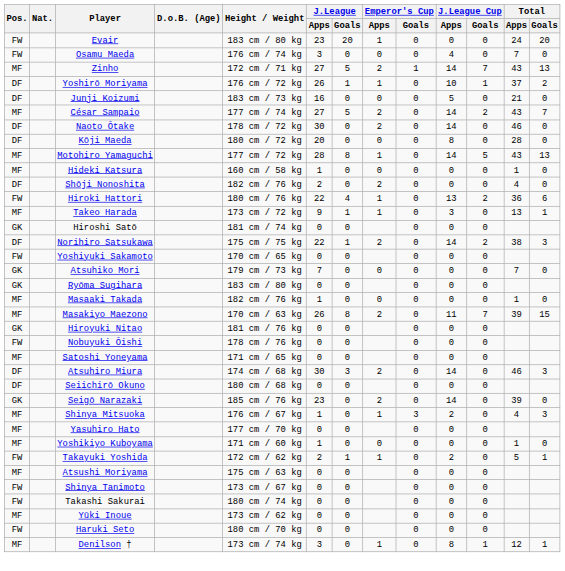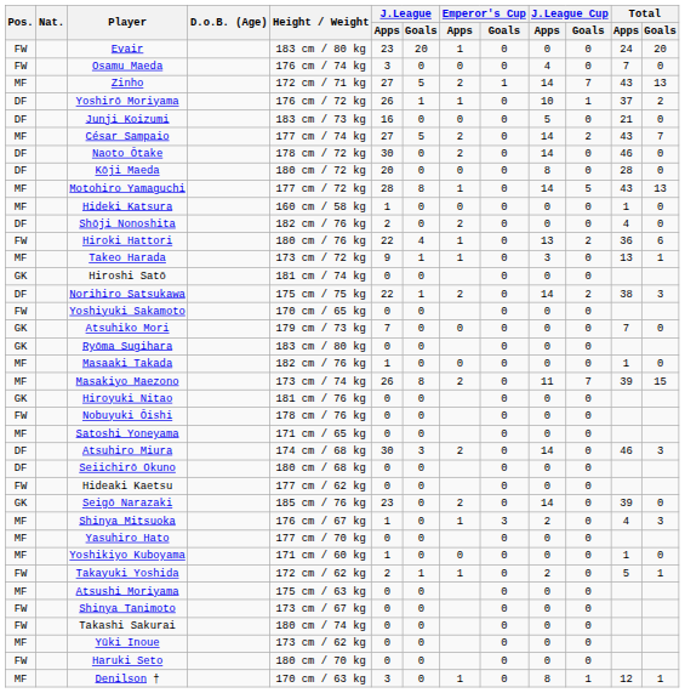 <table class="wikitable" style="text-align:center;">
 <tr>
 <th rowspan="2">Pos.</th>
 <th rowspan="2">Nat.</th>
 <th rowspan="2">Player</th>
 <th rowspan="2">D.o.B. (Age)</th>
 <th rowspan="2">Height / Weight</th>
 <th colspan="2"><a href='#'>J.League</a></th>
 <th colspan="2"><a href='#'>Emperor's Cup</a></th>
 <th colspan="2"><a href='#'>J.League Cup</a></th>
 <th colspan="2">Total</th>
 </tr>
 <tr>
 <th>Apps</th>
 <th>Goals</th>
 <th>Apps</th>
 <th>Goals</th>
 <th>Apps</th>
 <th>Goals</th>
 <th>Apps</th>
 <th>Goals</th>
 </tr>
 <tr>
 <td>FW</td>
 <td></td>
 <td><a href='#'>Evair</a></td>
 <td></td>
 <td>183 cm / 80 kg</td>
 <td>23</td>
 <td>20</td>
 <td>1</td>
 <td>0</td>
 <td>0</td>
 <td>0</td>
 <td>24</td>
 <td>20</td>
 </tr>
 <tr>
 <td>FW</td>
 <td></td>
 <td><a href='#'>Osamu Maeda</a></td>
 <td></td>
 <td>176 cm / 74 kg</td>
 <td>3</td>
 <td>0</td>
 <td>0</td>
 <td>0</td>
 <td>4</td>
 <td>0</td>
 <td>7</td>
 <td>0</td>
 </tr>
 <tr>
 <td>MF</td>
 <td></td>
 <td><a href='#'>Zinho</a></td>
 <td></td>
 <td>172 cm / 71 kg</td>
 <td>27</td>
 <td>5</td>
 <td>2</td>
 <td>1</td>
 <td>14</td>
 <td>7</td>
 <td>43</td>
 <td>13</td>
 </tr>
 <tr>
 <td>DF</td>
 <td></td>
 <td><a href='#'>Yoshirō Moriyama</a></td>
 <td></td>
 <td>176 cm / 72 kg</td>
 <td>26</td>
 <td>1</td>
 <td>1</td>
 <td>0</td>
 <td>10</td>
 <td>1</td>
 <td>37</td>
 <td>2</td>
 </tr>
 <tr>
 <td>DF</td>
 <td></td>
 <td><a href='#'>Junji Koizumi</a></td>
 <td></td>
 <td>183 cm / 73 kg</td>
 <td>16</td>
 <td>0</td>
 <td>0</td>
 <td>0</td>
 <td>5</td>
 <td>0</td>
 <td>21</td>
 <td>0</td>
 </tr>
 <tr>
 <td>MF</td>
 <td></td>
 <td><a href='#'>César Sampaio</a></td>
 <td></td>
 <td>177 cm / 74 kg</td>
 <td>27</td>
 <td>5</td>
 <td>2</td>
 <td>0</td>
 <td>14</td>
 <td>2</td>
 <td>43</td>
 <td>7</td>
 </tr>
 <tr>
 <td>DF</td>
 <td></td>
 <td><a href='#'>Naoto Ōtake</a></td>
 <td></td>
 <td>178 cm / 72 kg</td>
 <td>30</td>
 <td>0</td>
 <td>2</td>
 <td>0</td>
 <td>14</td>
 <td>0</td>
 <td>46</td>
 <td>0</td>
 </tr>
 <tr>
 <td>DF</td>
 <td></td>
 <td><a href='#'>Kōji Maeda</a></td>
 <td></td>
 <td>180 cm / 72 kg</td>
 <td>20</td>
 <td>0</td>
 <td>0</td>
 <td>0</td>
 <td>8</td>
 <td>0</td>
 <td>28</td>
 <td>0</td>
 </tr>
 <tr>
 <td>MF</td>
 <td></td>
 <td><a href='#'>Motohiro Yamaguchi</a></td>
 <td></td>
 <td>177 cm / 72 kg</td>
 <td>28</td>
 <td>8</td>
 <td>1</td>
 <td>0</td>
 <td>14</td>
 <td>5</td>
 <td>43</td>
 <td>13</td>
 </tr>
 <tr>
 <td>MF</td>
 <td></td>
 <td><a href='#'>Hideki Katsura</a></td>
 <td></td>
 <td>160 cm / 58 kg</td>
 <td>1</td>
 <td>0</td>
 <td>0</td>
 <td>0</td>
 <td>0</td>
 <td>0</td>
 <td>1</td>
 <td>0</td>
 </tr>
 <tr>
 <td>DF</td>
 <td></td>
 <td><a href='#'>Shōji Nonoshita</a></td>
 <td></td>
 <td>182 cm / 76 kg</td>
 <td>2</td>
 <td>0</td>
 <td>2</td>
 <td>0</td>
 <td>0</td>
 <td>0</td>
 <td>4</td>
 <td>0</td>
 </tr>
 <tr>
 <td>FW</td>
 <td></td>
 <td><a href='#'>Hiroki Hattori</a></td>
 <td></td>
 <td>180 cm / 76 kg</td>
 <td>22</td>
 <td>4</td>
 <td>1</td>
 <td>0</td>
 <td>13</td>
 <td>2</td>
 <td>36</td>
 <td>6</td>
 </tr>
 <tr>
 <td>MF</td>
 <td></td>
 <td><a href='#'>Takeo Harada</a></td>
 <td></td>
 <td>173 cm / 72 kg</td>
 <td>9</td>
 <td>1</td>
 <td>1</td>
 <td>0</td>
 <td>3</td>
 <td>0</td>
 <td>13</td>
 <td>1</td>
 </tr>
 <tr>
 <td>GK</td>
 <td></td>
 <td>Hiroshi Satō</td>
 <td></td>
 <td>181 cm / 74 kg</td>
 <td>0</td>
 <td>0</td>
 <td></td>
 <td>0</td>
 <td>0</td>
 <td>0</td>
 <td></td>
 <td></td>
 </tr>
 <tr>
 <td>DF</td>
 <td></td>
 <td><a href='#'>Norihiro Satsukawa</a></td>
 <td></td>
 <td>175 cm / 75 kg</td>
 <td>22</td>
 <td>1</td>
 <td>2</td>
 <td>0</td>
 <td>14</td>
 <td>2</td>
 <td>38</td>
 <td>3</td>
 </tr>
 <tr>
 <td>FW</td>
 <td></td>
 <td><a href='#'>Yoshiyuki Sakamoto</a></td>
 <td></td>
 <td>170 cm / 65 kg</td>
 <td>0</td>
 <td>0</td>
 <td></td>
 <td>0</td>
 <td>0</td>
 <td>0</td>
 <td></td>
 <td></td>
 </tr>
 <tr>
 <td>GK</td>
 <td></td>
 <td><a href='#'>Atsuhiko Mori</a></td>
 <td></td>
 <td>179 cm / 73 kg</td>
 <td>7</td>
 <td>0</td>
 <td>0</td>
 <td>0</td>
 <td>0</td>
 <td>0</td>
 <td>7</td>
 <td>0</td>
 </tr>
 <tr>
 <td>GK</td>
 <td></td>
 <td><a href='#'>Ryōma Sugihara</a></td>
 <td></td>
 <td>183 cm / 80 kg</td>
 <td>0</td>
 <td>0</td>
 <td></td>
 <td>0</td>
 <td>0</td>
 <td>0</td>
 <td></td>
 <td></td>
 </tr>
 <tr>
 <td>MF</td>
 <td></td>
 <td><a href='#'>Masaaki Takada</a></td>
 <td></td>
 <td>182 cm / 76 kg</td>
 <td>1</td>
 <td>0</td>
 <td>0</td>
 <td>0</td>
 <td>0</td>
 <td>0</td>
 <td>1</td>
 <td>0</td>
 </tr>
 <tr>
 <td>MF</td>
 <td></td>
 <td><a href='#'>Masakiyo Maezono</a></td>
 <td></td>
-<td>170 cm / 63 kg</td>
+<td>173 cm / 74 kg</td>
 <td>26</td>
 <td>8</td>
 <td>2</td>
 <td>0</td>
 <td>11</td>
 <td>7</td>
 <td>39</td>
 <td>15</td>
 </tr>
 <tr>
 <td>GK</td>
 <td></td>
 <td><a href='#'>Hiroyuki Nitao</a></td>
 <td></td>
 <td>181 cm / 76 kg</td>
 <td>0</td>
 <td>0</td>
 <td></td>
 <td>0</td>
 <td>0</td>
 <td>0</td>
 <td></td>
 <td></td>
 </tr>
 <tr>
 <td>FW</td>
 <td></td>
 <td><a href='#'>Nobuyuki Ōishi</a></td>
 <td></td>
 <td>178 cm / 76 kg</td>
 <td>0</td>
 <td>0</td>
 <td></td>
 <td>0</td>
 <td>0</td>
 <td>0</td>
 <td></td>
 <td></td>
 </tr>
 <tr>
 <td>MF</td>
 <td></td>
 <td><a href='#'>Satoshi Yoneyama</a></td>
 <td></td>
 <td>171 cm / 65 kg</td>
 <td>0</td>
 <td>0</td>
 <td></td>
 <td>0</td>
 <td>0</td>
 <td>0</td>
 <td></td>
 <td></td>
 </tr>
 <tr>
 <td>DF</td>
 <td></td>
 <td><a href='#'>Atsuhiro Miura</a></td>
 <td></td>
 <td>174 cm / 68 kg</td>
 <td>30</td>
 <td>3</td>
 <td>2</td>
 <td>0</td>
 <td>14</td>
 <td>0</td>
 <td>46</td>
 <td>3</td>
 </tr>
 <tr>
 <td>DF</td>
 <td></td>
 <td><a href='#'>Seiichirō Okuno</a></td>
 <td></td>
 <td>180 cm / 68 kg</td>
+<td>0</td>
+<td>0</td>
+<td></td>
+<td>0</td>
+<td>0</td>
+<td>0</td>
+<td></td>
+<td></td>
+</tr>
+<tr>
+<td>FW</td>
+<td></td>
+<td>Hideaki Kaetsu</td>
+<td></td>
+<td>177 cm / 62 kg</td>
 <td>0</td>
 <td>0</td>
 <td></td>
 <td>0</td>
 <td>0</td>
 <td>0</td>
 <td></td>
 <td></td>
 </tr>
 <tr>
 <td>GK</td>
 <td></td>
 <td><a href='#'>Seigō Narazaki</a></td>
 <td></td>
 <td>185 cm / 76 kg</td>
 <td>23</td>
 <td>0</td>
 <td>2</td>
 <td>0</td>
 <td>14</td>
 <td>0</td>
 <td>39</td>
 <td>0</td>
 </tr>
 <tr>
 <td>MF</td>
 <td></td>
 <td><a href='#'>Shinya Mitsuoka</a></td>
 <td></td>
 <td>176 cm / 67 kg</td>
 <td>1</td>
 <td>0</td>
 <td>1</td>
 <td>3</td>
 <td>2</td>
 <td>0</td>
 <td>4</td>
 <td>3</td>
 </tr>
 <tr>
 <td>MF</td>
 <td></td>
 <td><a href='#'>Yasuhiro Hato</a></td>
 <td></td>
 <td>177 cm / 70 kg</td>
 <td>0</td>
 <td>0</td>
 <td></td>
 <td>0</td>
 <td>0</td>
 <td>0</td>
 <td></td>
 <td></td>
 </tr>
 <tr>
 <td>MF</td>
 <td></td>
 <td><a href='#'>Yoshikiyo Kuboyama</a></td>
 <td></td>
 <td>171 cm / 60 kg</td>
 <td>1</td>
 <td>0</td>
 <td>0</td>
 <td>0</td>
 <td>0</td>
 <td>0</td>
 <td>1</td>
 <td>0</td>
 </tr>
 <tr>
 <td>FW</td>
 <td></td>
 <td><a href='#'>Takayuki Yoshida</a></td>
 <td></td>
 <td>172 cm / 62 kg</td>
 <td>2</td>
 <td>1</td>
 <td>1</td>
 <td>0</td>
 <td>2</td>
 <td>0</td>
 <td>5</td>
 <td>1</td>
 </tr>
 <tr>
 <td>MF</td>
 <td></td>
 <td><a href='#'>Atsushi Moriyama</a></td>
 <td></td>
 <td>175 cm / 63 kg</td>
 <td>0</td>
 <td>0</td>
 <td></td>
 <td>0</td>
 <td>0</td>
 <td>0</td>
 <td></td>
 <td></td>
 </tr>
 <tr>
 <td>FW</td>
 <td></td>
 <td><a href='#'>Shinya Tanimoto</a></td>
 <td></td>
 <td>173 cm / 67 kg</td>
 <td>0</td>
 <td>0</td>
 <td></td>
 <td>0</td>
 <td>0</td>
 <td>0</td>
 <td></td>
 <td></td>
 </tr>
 <tr>
 <td>FW</td>
 <td></td>
 <td>Takashi Sakurai</td>
 <td></td>
 <td>180 cm / 74 kg</td>
 <td>0</td>
 <td>0</td>
 <td></td>
 <td>0</td>
 <td>0</td>
 <td>0</td>
 <td></td>
 <td></td>
 </tr>
 <tr>
 <td>MF</td>
 <td></td>
 <td><a href='#'>Yūki Inoue</a></td>
 <td></td>
 <td>173 cm / 62 kg</td>
 <td>0</td>
 <td>0</td>
 <td></td>
 <td>0</td>
 <td>0</td>
 <td>0</td>
 <td></td>
 <td></td>
 </tr>
 <tr>
 <td>FW</td>
 <td></td>
 <td><a href='#'>Haruki Seto</a></td>
 <td></td>
 <td>180 cm / 70 kg</td>
 <td>0</td>
 <td>0</td>
 <td></td>
 <td>0</td>
 <td>0</td>
 <td>0</td>
 <td></td>
 <td></td>
 </tr>
 <tr>
 <td>MF</td>
 <td></td>
 <td><a href='#'>Denilson</a> †</td>
 <td></td>
-<td>173 cm / 74 kg</td>
+<td>170 cm / 63 kg</td>
 <td>3</td>
 <td>0</td>
 <td>1</td>
 <td>0</td>
 <td>8</td>
 <td>1</td>
 <td>12</td>
 <td>1</td>
 </tr>
 </table>
